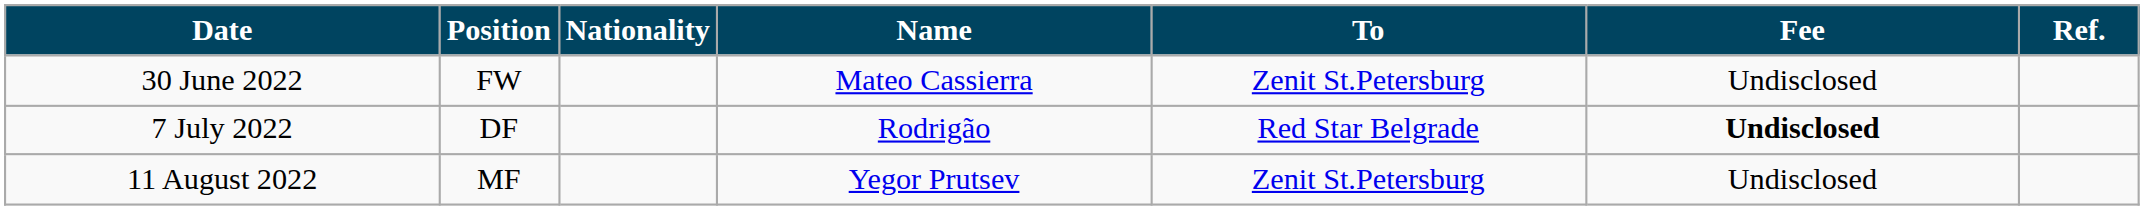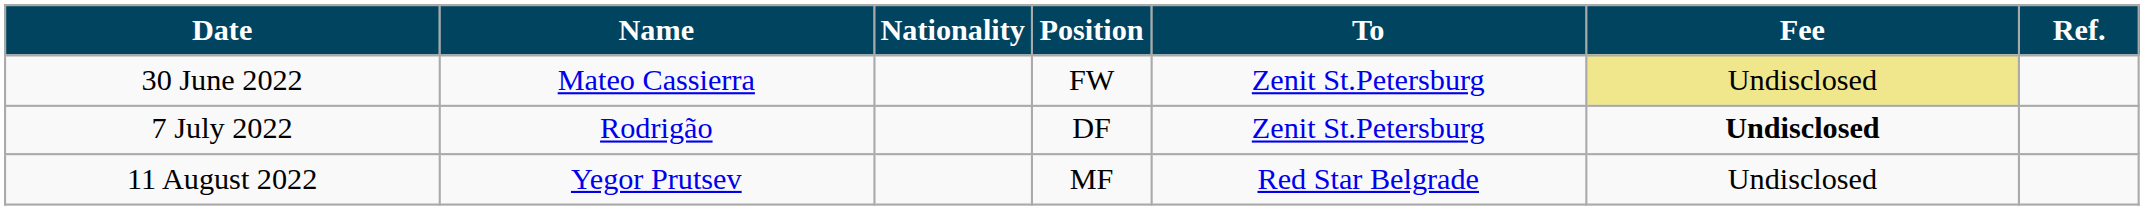 <table class="wikitable"  style="text-align:center; font-size:90%; ">
 <tr>
 <th style="background:#004460; color:white; width:200px;">Date</th>
+<th style="background:#004460; color:white; width:200px;">Name</th>
+<th style="background:#004460; color:white; width:505x;">Nationality</th>
 <th style="background:#004460; color:white; width:50px;">Position</th>
-<th style="background:#004460; color:white; width:505x;">Nationality</th>
-<th style="background:#004460; color:white; width:200px;">Name</th>
 <th style="background:#004460; color:white; width:200px;">To</th>
 <th style="background:#004460; color:white; width:200px;">Fee</th>
 <th style="background:#004460; color:white; width:50px;">Ref.</th>
 </tr>
 <tr>
 <td>30 June 2022</td>
+<td><a href='#'>Mateo Cassierra</a></td>
+<td></td>
 <td>FW</td>
-<td></td>
-<td><a href='#'>Mateo Cassierra</a></td>
 <td><a href='#'>Zenit St.Petersburg</a></td>
-<td>Undisclosed</td>
+<td style="background: khaki;">Undisclosed</td>
 <td></td>
 </tr>
 <tr>
 <td>7 July 2022</td>
+<td><a href='#'>Rodrigão</a></td>
+<td></td>
 <td>DF</td>
-<td></td>
-<td><a href='#'>Rodrigão</a></td>
-<td><a href='#'>Red Star Belgrade</a></td>
+<td><a href='#'>Zenit St.Petersburg</a></td>
 <td><strong>Undisclosed</strong></td>
 <td></td>
 </tr>
 <tr>
 <td>11 August 2022</td>
+<td><a href='#'>Yegor Prutsev</a></td>
+<td></td>
 <td>MF</td>
-<td></td>
-<td><a href='#'>Yegor Prutsev</a></td>
-<td><a href='#'>Zenit St.Petersburg</a></td>
+<td><a href='#'>Red Star Belgrade</a></td>
 <td>Undisclosed</td>
 <td></td>
 </tr>
 </table>
